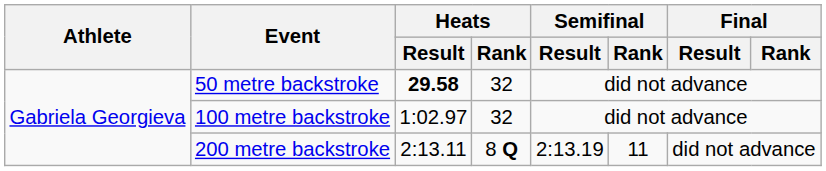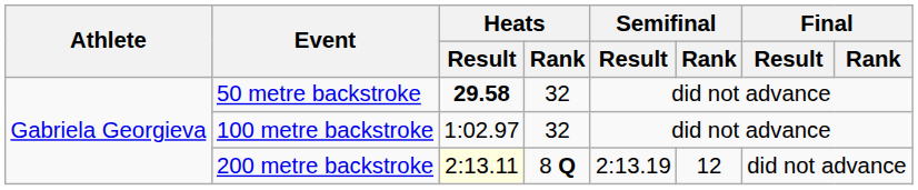 <table class="wikitable" border="1" style="font-size:90%; text-align:center">
 <tr>
 <th rowspan="2">Athlete</th>
 <th rowspan="2">Event</th>
 <th colspan="2">Heats</th>
 <th colspan="2">Semifinal</th>
 <th colspan="2">Final</th>
 </tr>
 <tr>
 <th>Result</th>
 <th>Rank</th>
 <th>Result</th>
 <th>Rank</th>
 <th>Result</th>
 <th>Rank</th>
 </tr>
 <tr>
 <td rowspan="3" align="left"><a href='#'>Gabriela Georgieva</a></td>
 <td align="left"><a href='#'>50 metre backstroke</a></td>
 <td><strong>29.58</strong></td>
 <td>32</td>
 <td colspan=4>did not advance</td>
 </tr>
 <tr>
 <td align="left"><a href='#'>100 metre backstroke</a></td>
 <td>1:02.97</td>
 <td>32</td>
 <td colspan=4>did not advance</td>
 </tr>
 <tr>
 <td align="left"><a href='#'>200 metre backstroke</a></td>
-<td>2:13.11</td>
+<td style="background: lightyellow;">2:13.11</td>
 <td>8 <strong>Q</strong></td>
 <td>2:13.19</td>
-<td>11</td>
+<td>12</td>
 <td colspan=2>did not advance</td>
 </tr>
 </table>
